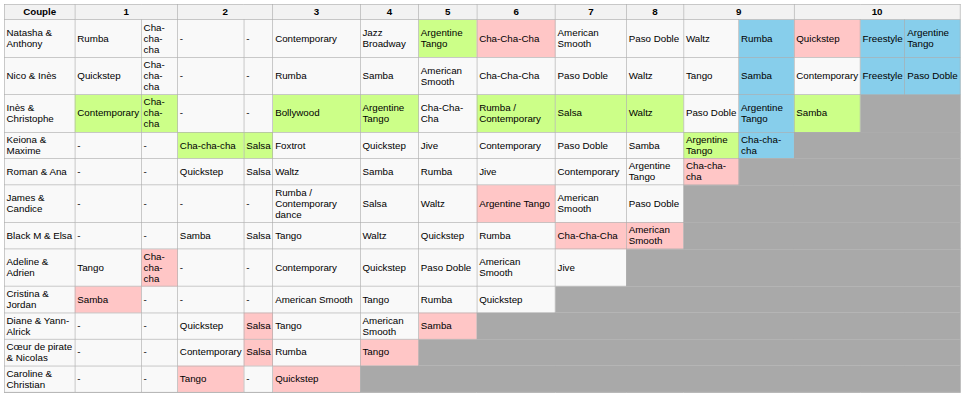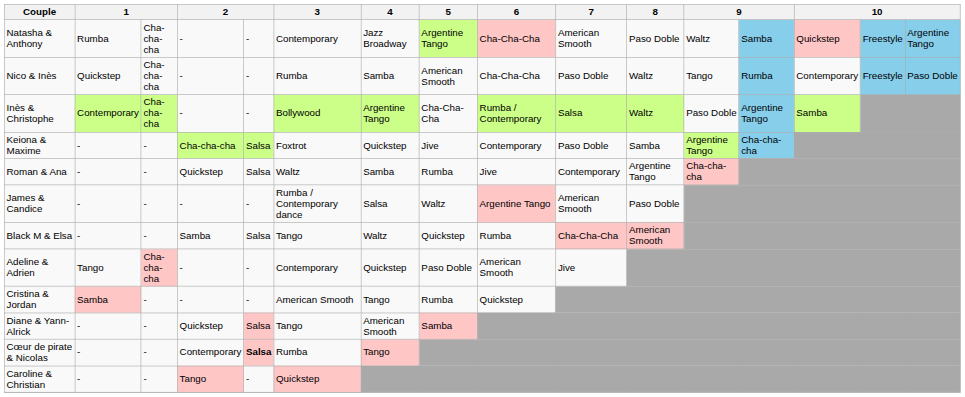 <table class="wikitable" align="center">
 <tr>
 <th>Couple</th>
 <th colspan=2>1</th>
 <th colspan=2>2</th>
 <th>3</th>
 <th>4</th>
 <th>5</th>
 <th>6</th>
 <th>7</th>
 <th>8</th>
 <th colspan=2>9</th>
 <th colspan=3>10</th>
 </tr>
 <tr>
 <td>Natasha & Anthony</td>
 <td>Rumba</td>
 <td>Cha-cha-cha</td>
 <td>-</td>
 <td>-</td>
 <td>Contemporary</td>
 <td>Jazz Broadway</td>
 <td style="background:#ccff88;">Argentine Tango</td>
 <td style="background:#ffc6c6;">Cha-Cha-Cha</td>
 <td>American Smooth</td>
 <td>Paso Doble</td>
 <td>Waltz</td>
-<td style="background:skyblue;">Rumba</td>
+<td style="background:skyblue;">Samba</td>
 <td style="background:#ffc6c6;">Quickstep</td>
 <td style="background:skyblue;">Freestyle</td>
 <td style="background:skyblue;">Argentine Tango</td>
 </tr>
 <tr>
 <td>Nico & Inès</td>
 <td>Quickstep</td>
 <td>Cha-cha-cha</td>
 <td>-</td>
 <td>-</td>
 <td>Rumba</td>
 <td>Samba</td>
 <td>American Smooth</td>
 <td>Cha-Cha-Cha</td>
 <td>Paso Doble</td>
 <td>Waltz</td>
 <td>Tango</td>
-<td style="background:skyblue;">Samba</td>
+<td style="background:skyblue;">Rumba</td>
 <td>Contemporary</td>
 <td style="background:skyblue;">Freestyle</td>
 <td style="background:skyblue;">Paso Doble</td>
 </tr>
 <tr>
 <td>Inès & Christophe</td>
 <td style="background:#ccff88;">Contemporary</td>
 <td style="background:#ccff88;">Cha-cha-cha</td>
 <td>-</td>
 <td>-</td>
 <td style="background:#ccff88;">Bollywood</td>
 <td style="background:#ccff88;">Argentine Tango</td>
 <td>Cha-Cha-Cha</td>
 <td style="background:#ccff88;">Rumba / Contemporary</td>
 <td style="background:#ccff88;">Salsa</td>
 <td style="background:#ccff88;">Waltz</td>
 <td>Paso Doble</td>
 <td style="background:skyblue;">Argentine Tango</td>
 <td style="background:#ccff88;">Samba</td>
 <td style="background:darkgray;" colspan="2"></td>
 </tr>
 <tr>
 <td>Keiona & Maxime</td>
 <td>-</td>
 <td>-</td>
 <td style="background:#ccff88;">Cha-cha-cha</td>
 <td style="background:#ccff88;">Salsa</td>
 <td>Foxtrot</td>
 <td>Quickstep</td>
 <td>Jive</td>
 <td>Contemporary</td>
 <td>Paso Doble</td>
 <td>Samba</td>
 <td style="background:#ccff88;">Argentine Tango</td>
 <td style="background:skyblue;">Cha-cha-cha</td>
 <td style="background:darkgray;" colspan="3"></td>
 </tr>
 <tr>
 <td>Roman & Ana</td>
 <td>-</td>
 <td>-</td>
 <td>Quickstep</td>
 <td>Salsa</td>
 <td>Waltz</td>
 <td>Samba</td>
 <td>Rumba</td>
 <td>Jive</td>
 <td>Contemporary</td>
 <td>Argentine Tango</td>
 <td style="background:#ffc6c6;">Cha-cha-cha</td>
 <td style="background:darkgray;" colspan="4"></td>
 </tr>
 <tr>
 <td>James & Candice</td>
 <td>-</td>
 <td>-</td>
 <td>-</td>
 <td>-</td>
 <td>Rumba / Contemporary dance</td>
 <td>Salsa</td>
 <td>Waltz</td>
 <td style="background:#ffc6c6;">Argentine Tango</td>
 <td>American Smooth</td>
 <td>Paso Doble</td>
 <td style="background:darkgray;" colspan="5"></td>
 </tr>
 <tr>
 <td>Black M & Elsa</td>
 <td>-</td>
 <td>-</td>
 <td>Samba</td>
 <td>Salsa</td>
 <td>Tango</td>
 <td>Waltz</td>
 <td>Quickstep</td>
 <td>Rumba</td>
 <td style="background:#ffc6c6;">Cha-Cha-Cha</td>
 <td style="background:#ffc6c6;">American Smooth</td>
 <td style="background:darkgray;" colspan="5"></td>
 </tr>
 <tr>
 <td>Adeline & Adrien</td>
 <td>Tango</td>
 <td style="background:#ffc6c6;">Cha-cha-cha</td>
 <td>-</td>
 <td>-</td>
 <td>Contemporary</td>
 <td>Quickstep</td>
 <td>Paso Doble</td>
 <td>American Smooth</td>
 <td>Jive</td>
 <td style="background:darkgray;" colspan="7"></td>
 </tr>
 <tr>
 <td>Cristina & Jordan</td>
 <td style="background:#ffc6c6;">Samba</td>
 <td>-</td>
 <td>-</td>
 <td>-</td>
 <td>American Smooth</td>
 <td>Tango</td>
 <td>Rumba</td>
 <td>Quickstep</td>
 <td style="background:darkgray;" colspan="8"></td>
 </tr>
 <tr>
 <td>Diane & Yann-Alrick</td>
 <td>-</td>
 <td>-</td>
 <td>Quickstep</td>
 <td style="background:#ffc6c6;">Salsa</td>
 <td>Tango</td>
 <td>American Smooth</td>
 <td style="background:#ffc6c6;">Samba</td>
 <td style="background:darkgray;" colspan="9"></td>
 </tr>
 <tr>
 <td>Cœur de pirate & Nicolas</td>
 <td>-</td>
 <td>-</td>
 <td>Contemporary</td>
-<td style="background:#ffc6c6;">Salsa</td>
+<td style="background:#ffc6c6;"><strong>Salsa</strong></td>
 <td>Rumba</td>
 <td style="background:#ffc6c6;">Tango</td>
 <td style="background:darkgray;" colspan="10"></td>
 </tr>
 <tr>
 <td>Caroline & Christian</td>
 <td>-</td>
 <td>-</td>
 <td style="background:#ffc6c6;">Tango</td>
 <td>-</td>
 <td style="background:#ffc6c6;">Quickstep</td>
 <td style="background:darkgray;" colspan="11"></td>
 </tr>
 <tr>
 </tr>
 </table>
